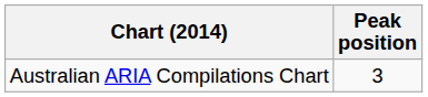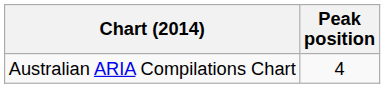 <table class="wikitable">
 <tr>
 <th align="left">Chart (2014)</th>
 <th align="left">Peak<br>position</th>
 </tr>
 <tr>
 <td align="left">Australian <a href='#'>ARIA</a> Compilations Chart</td>
-<td style="text-align:center;">3</td>
+<td style="text-align:center;">4</td>
 </tr>
 </table>
